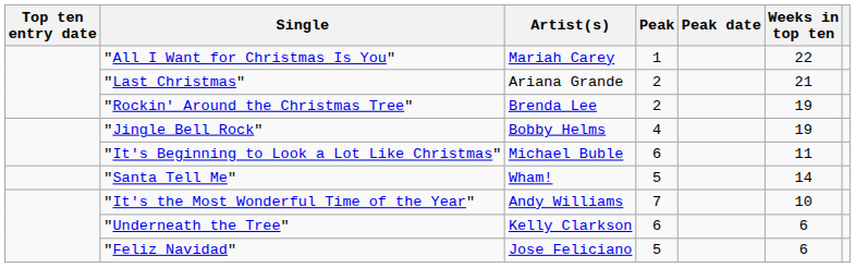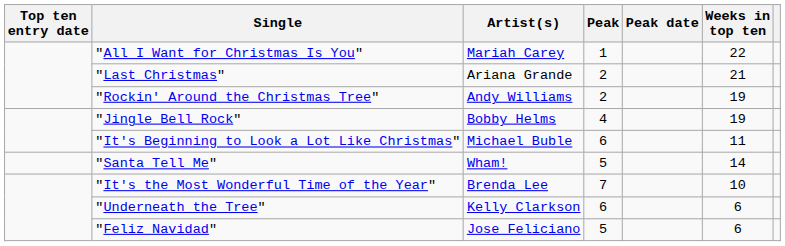 <table class="wikitable sortable">
 <tr>
 <th>Top ten<br>entry date</th>
 <th>Single</th>
 <th>Artist(s)</th>
 <th data-sort-type="number">Peak</th>
 <th>Peak date</th>
 <th data-sort-type="number">Weeks in<br>top ten</th>
 <th></th>
 </tr>
 <tr>
 <td rowspan=3></td>
 <td>"<a href='#'>All I Want for Christmas Is You</a>"</td>
 <td><a href='#'>Mariah Carey</a></td>
 <td style="text-align:center;">1</td>
 <td></td>
 <td style="text-align:center;">22</td>
 <td style="text-align:center;"></td>
 </tr>
 <tr>
 <td>"<a href='#'>Last Christmas</a>"</td>
 <td>Ariana Grande</td>
 <td style="text-align:center;">2</td>
 <td></td>
 <td style="text-align:center;">21</td>
 <td style="text-align:center;"></td>
 </tr>
 <tr>
 <td>"<a href='#'>Rockin' Around the Christmas Tree</a>"</td>
-<td><a href='#'>Brenda Lee</a></td>
+<td><a href='#'>Andy Williams</a></td>
 <td style="text-align:center;">2</td>
 <td></td>
 <td style="text-align:center;">19</td>
 <td style="text-align:center;"></td>
 </tr>
 <tr>
 <td rowspan=2></td>
 <td>"<a href='#'>Jingle Bell Rock</a>"</td>
 <td><a href='#'>Bobby Helms</a></td>
 <td style="text-align:center;">4</td>
 <td></td>
 <td style="text-align:center;">19</td>
 <td style="text-align:center;"></td>
 </tr>
 <tr>
 <td>"<a href='#'>It's Beginning to Look a Lot Like Christmas</a>"</td>
 <td><a href='#'>Michael Buble</a></td>
 <td style="text-align:center;">6</td>
 <td></td>
 <td style="text-align:center;">11</td>
 <td style="text-align:center;"></td>
 </tr>
 <tr>
 <td></td>
 <td>"<a href='#'>Santa Tell Me</a>"</td>
 <td><a href='#'>Wham!</a></td>
 <td style="text-align:center;">5</td>
 <td></td>
 <td style="text-align:center;">14</td>
 <td style="text-align:center;"></td>
 </tr>
 <tr>
 <td rowspan=3></td>
 <td>"<a href='#'>It's the Most Wonderful Time of the Year</a>"</td>
-<td><a href='#'>Andy Williams</a></td>
+<td><a href='#'>Brenda Lee</a></td>
 <td style="text-align:center;">7</td>
 <td></td>
 <td style="text-align:center;">10</td>
 <td style="text-align:center;"></td>
 </tr>
 <tr>
 <td>"<a href='#'>Underneath the Tree</a>"</td>
 <td><a href='#'>Kelly Clarkson</a></td>
 <td style="text-align:center;">6</td>
 <td></td>
 <td style="text-align:center;">6</td>
 <td style="text-align:center;"></td>
 </tr>
 <tr>
 <td>"<a href='#'>Feliz Navidad</a>"</td>
 <td><a href='#'>Jose Feliciano</a></td>
 <td style="text-align:center;">5</td>
 <td></td>
 <td style="text-align:center;">6</td>
 <td style="text-align:center;"></td>
 </tr>
 </table>
